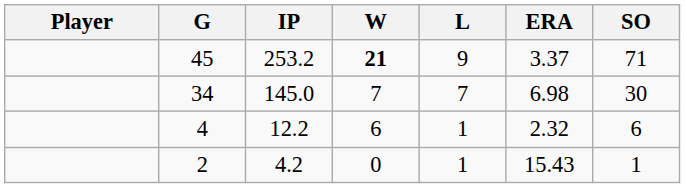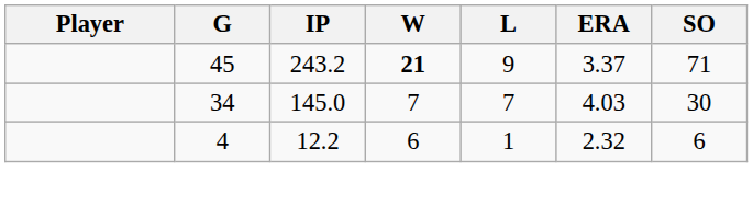 <table class="wikitable sortable">
 <tr>
 <th bgcolor="#DDDDFF" width="16%">Player</th>
 <th bgcolor="#DDDDFF" width="9%">G</th>
 <th bgcolor="#DDDDFF" width="9%">IP</th>
 <th bgcolor="#DDDDFF" width="9%">W</th>
 <th bgcolor="#DDDDFF" width="9%">L</th>
 <th bgcolor="#DDDDFF" width="9%">ERA</th>
 <th bgcolor="#DDDDFF" width="9%">SO</th>
 </tr>
 <tr align="center">
 <td></td>
 <td>45</td>
-<td>253.2</td>
+<td>243.2</td>
 <td><strong>21</strong></td>
 <td>9</td>
 <td>3.37</td>
 <td>71</td>
 </tr>
 <tr align="center">
 <td></td>
 <td>34</td>
 <td>145.0</td>
 <td>7</td>
 <td>7</td>
-<td>6.98</td>
+<td>4.03</td>
 <td>30</td>
 </tr>
 <tr align="center">
 <td></td>
 <td>4</td>
 <td>12.2</td>
 <td>6</td>
 <td>1</td>
 <td>2.32</td>
 <td>6</td>
 </tr>
-<tr align="center">
-<td></td>
-<td>2</td>
-<td>4.2</td>
-<td>0</td>
-<td>1</td>
-<td>15.43</td>
-<td>1</td>
-</tr>
 </table>
